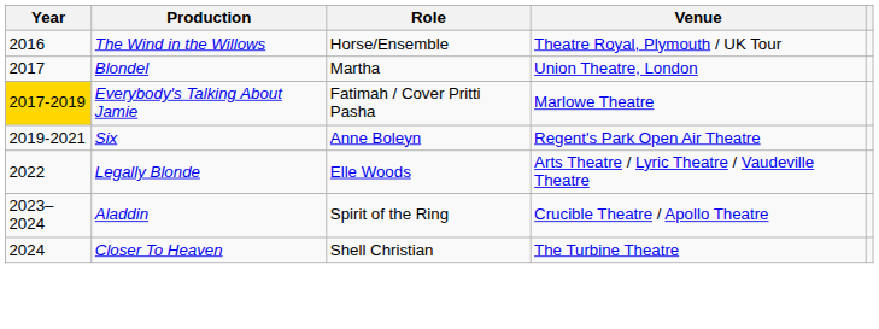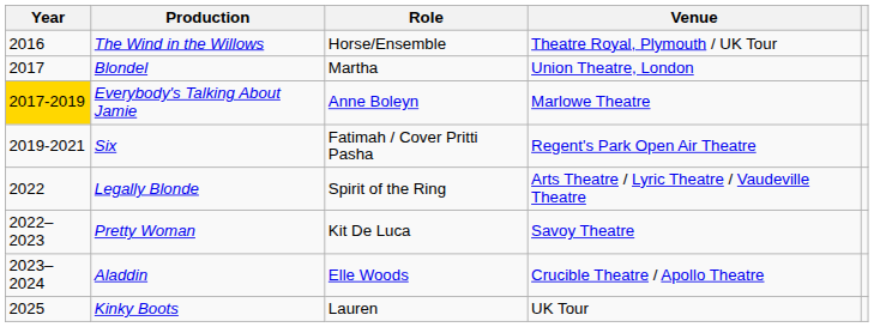 <table class="wikitable plainrowheaders sortable">
 <tr>
 <th scope="col">Year</th>
 <th scope="col">Production</th>
 <th scope="col">Role</th>
 <th scope="col">Venue</th>
 <th style="text-align: center;" class="unsortable"></th>
 </tr>
 <tr>
 <td>2016</td>
 <td><em><a href='#'>The Wind in the Willows</a></em></td>
 <td>Horse/Ensemble</td>
 <td><a href='#'>Theatre Royal, Plymouth</a> / UK Tour</td>
 <td></td>
 </tr>
 <tr>
 <td>2017</td>
 <td><em><a href='#'>Blondel</a></em></td>
 <td>Martha</td>
 <td><a href='#'>Union Theatre, London</a></td>
 <td></td>
 </tr>
 <tr>
 <td style="background: gold;">2017-2019</td>
 <td><em><a href='#'>Everybody's Talking About Jamie</a></em></td>
-<td>Fatimah / Cover Pritti Pasha</td>
+<td><a href='#'>Anne Boleyn</a></td>
 <td><a href='#'>Marlowe Theatre</a></td>
 <td></td>
 </tr>
 <tr>
 <td>2019-2021</td>
 <td><em><a href='#'>Six</a></em></td>
-<td><a href='#'>Anne Boleyn</a></td>
+<td>Fatimah / Cover Pritti Pasha</td>
 <td><a href='#'>Regent's Park Open Air Theatre</a></td>
 <td></td>
 </tr>
 <tr>
 <td>2022</td>
 <td><em><a href='#'>Legally Blonde</a></em></td>
-<td><a href='#'>Elle Woods</a></td>
+<td>Spirit of the Ring</td>
 <td><a href='#'>Arts Theatre</a> / <a href='#'>Lyric Theatre</a> / <a href='#'>Vaudeville Theatre</a></td>
+<td></td>
+</tr>
+<tr>
+<td>2022–2023</td>
+<td><em><a href='#'>Pretty Woman</a></em></td>
+<td>Kit De Luca</td>
+<td><a href='#'>Savoy Theatre</a></td>
 <td></td>
 </tr>
 <tr>
 <td>2023–2024</td>
 <td><em><a href='#'>Aladdin</a></em></td>
-<td>Spirit of the Ring</td>
+<td><a href='#'>Elle Woods</a></td>
 <td><a href='#'>Crucible Theatre</a> / <a href='#'>Apollo Theatre</a></td>
 <td></td>
 </tr>
 <tr>
-<td>2024</td>
-<td><em><a href='#'>Closer To Heaven</a></em></td>
-<td>Shell Christian</td>
-<td><a href='#'>The Turbine Theatre</a></td>
+<td>2025</td>
+<td><em><a href='#'>Kinky Boots</a></em></td>
+<td>Lauren</td>
+<td>UK Tour</td>
 <td></td>
 </tr>
 </table>
